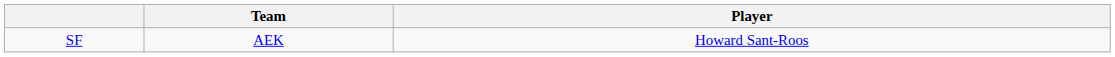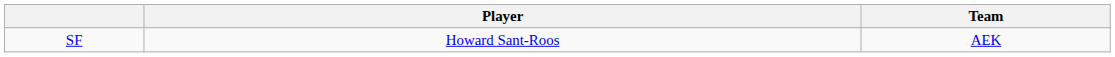 <table class="wikitable" style="text-align: center;" width="60%">
 <tr>
 <th style="text-align:center;"></th>
+<th style="text-align:center;">Player</th>
 <th style="text-align:center;">Team</th>
-<th style="text-align:center;">Player</th>
 </tr>
 <tr>
 <td style="text-align:center;"><a href='#'>SF</a></td>
+<td> <a href='#'>Howard Sant-Roos</a></td>
 <td><a href='#'>AEK</a></td>
-<td> <a href='#'>Howard Sant-Roos</a></td>
 </tr>
 </table>
